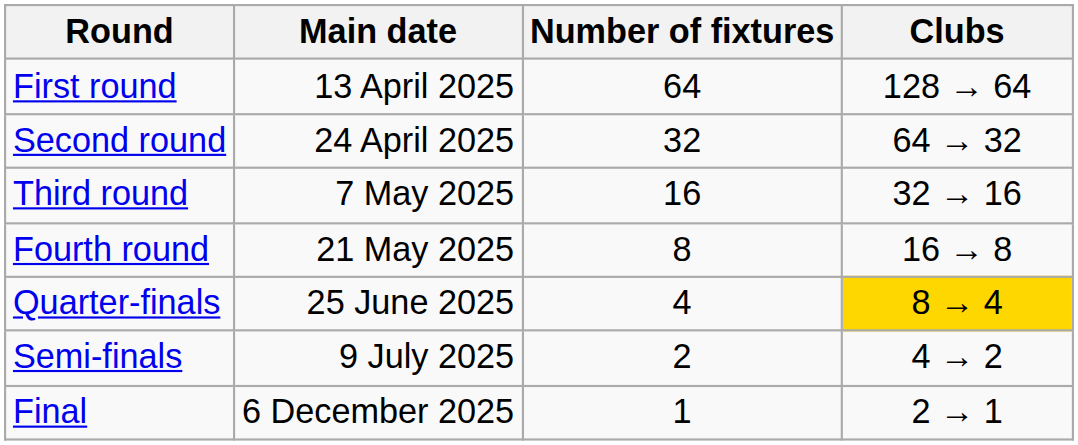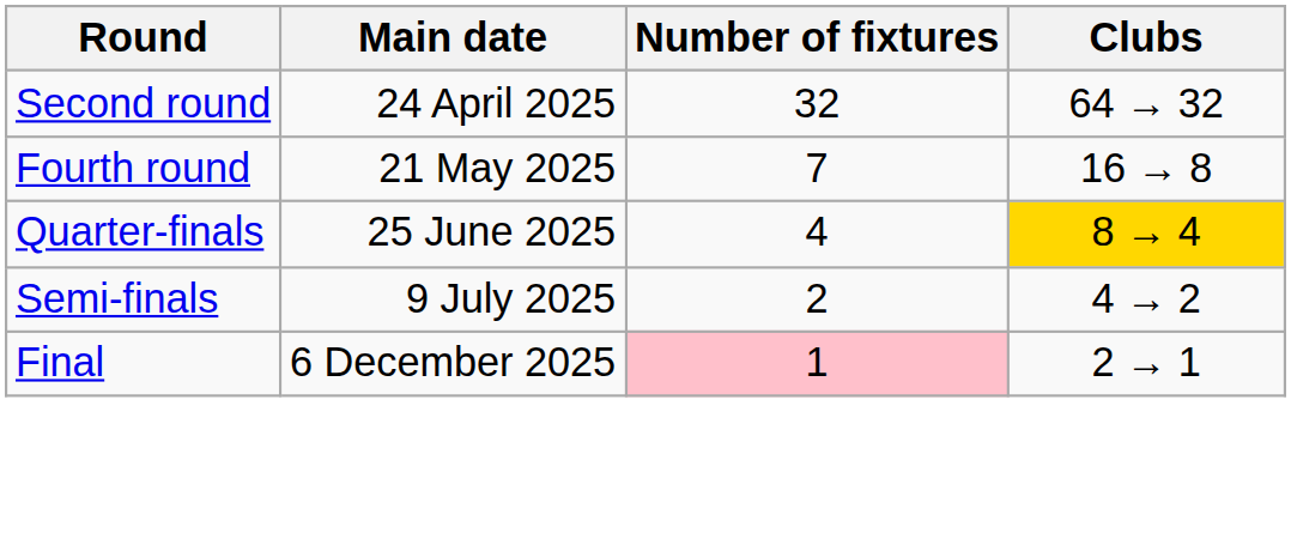 <table class="wikitable" style="text-align:center">
 <tr>
 <th>Round</th>
 <th>Main date</th>
 <th>Number of fixtures</th>
 <th width=100>Clubs</th>
 </tr>
 <tr>
-<td align=left><a href='#'>First round</a></td>
-<td align=right>13 April 2025</td>
-<td>64</td>
-<td>128 → 64</td>
-</tr>
-<tr>
 <td align=left><a href='#'>Second round</a></td>
 <td align=right>24 April 2025</td>
 <td>32</td>
 <td>64 → 32</td>
 </tr>
 <tr>
-<td align=left><a href='#'>Third round</a></td>
-<td align=right>7 May 2025</td>
-<td>16</td>
-<td>32 → 16</td>
-</tr>
-<tr>
 <td align=left><a href='#'>Fourth round</a></td>
 <td align=right>21 May 2025</td>
-<td>8</td>
+<td>7</td>
 <td>16 → 8</td>
 </tr>
 <tr>
 <td align=left><a href='#'>Quarter-finals</a></td>
 <td align=right>25 June 2025</td>
 <td>4</td>
 <td style="background: gold;">8 → 4</td>
 </tr>
 <tr>
 <td align=left><a href='#'>Semi-finals</a></td>
 <td align=right>9 July 2025</td>
 <td>2</td>
 <td>4 → 2</td>
 </tr>
 <tr>
 <td align=left><a href='#'>Final</a></td>
 <td align=right>6 December 2025</td>
-<td>1</td>
+<td style="background: pink;">1</td>
 <td>2 → 1</td>
 </tr>
 </table>
